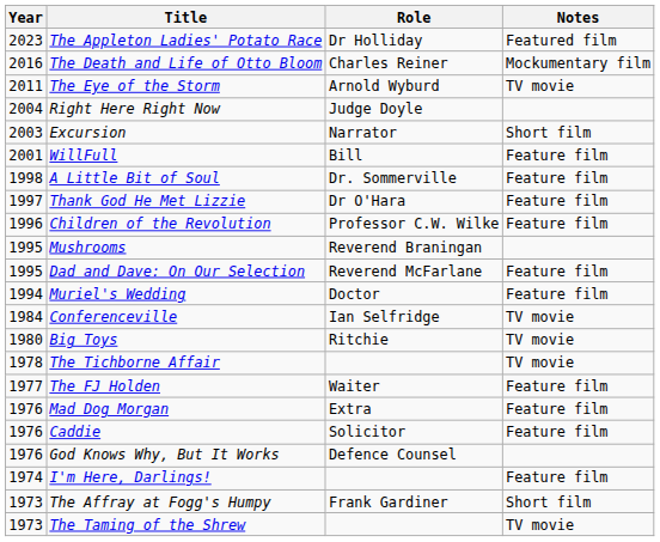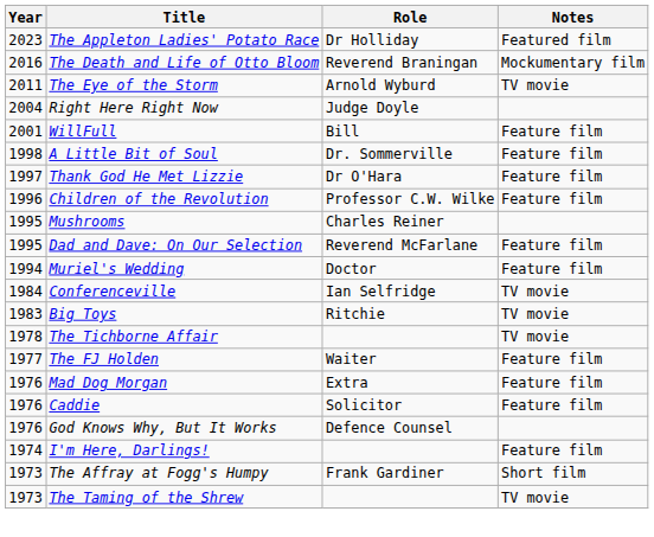 <table class="wikitable">
 <tr>
 <th>Year</th>
 <th>Title</th>
 <th>Role</th>
 <th>Notes</th>
 </tr>
 <tr>
 <td>2023</td>
 <td><em><a href='#'>The Appleton Ladies' Potato Race</a></em></td>
 <td>Dr Holliday</td>
 <td>Featured film</td>
 </tr>
 <tr>
 <td>2016</td>
 <td><em><a href='#'>The Death and Life of Otto Bloom</a></em></td>
-<td>Charles Reiner</td>
+<td>Reverend Braningan</td>
 <td>Mockumentary film</td>
 </tr>
 <tr>
 <td>2011</td>
 <td><em><a href='#'>The Eye of the Storm</a></em></td>
 <td>Arnold Wyburd</td>
 <td>TV movie</td>
 </tr>
 <tr>
 <td>2004</td>
 <td><em>Right Here Right Now</em></td>
 <td>Judge Doyle</td>
 <td></td>
-</tr>
-<tr>
-<td>2003</td>
-<td><em>Excursion</em></td>
-<td>Narrator</td>
-<td>Short film</td>
 </tr>
 <tr>
 <td>2001</td>
 <td><em><a href='#'>WillFull</a></em></td>
 <td>Bill</td>
 <td>Feature film</td>
 </tr>
 <tr>
 <td>1998</td>
 <td><em><a href='#'>A Little Bit of Soul</a></em></td>
 <td>Dr. Sommerville</td>
 <td>Feature film</td>
 </tr>
 <tr>
 <td>1997</td>
 <td><em><a href='#'>Thank God He Met Lizzie</a></em></td>
 <td>Dr O'Hara</td>
 <td>Feature film</td>
 </tr>
 <tr>
 <td>1996</td>
 <td><em><a href='#'>Children of the Revolution</a></em></td>
 <td>Professor C.W. Wilke</td>
 <td>Feature film</td>
 </tr>
 <tr>
 <td>1995</td>
 <td><em><a href='#'>Mushrooms</a></em></td>
-<td>Reverend Braningan</td>
+<td>Charles Reiner</td>
 <td></td>
 </tr>
 <tr>
 <td>1995</td>
 <td><em><a href='#'>Dad and Dave: On Our Selection</a></em></td>
 <td>Reverend McFarlane</td>
 <td>Feature film</td>
 </tr>
 <tr>
 <td>1994</td>
 <td><em><a href='#'>Muriel's Wedding</a></em></td>
 <td>Doctor</td>
 <td>Feature film</td>
 </tr>
 <tr>
 <td>1984</td>
 <td><em><a href='#'>Conferenceville</a></em></td>
 <td>Ian Selfridge</td>
 <td>TV movie</td>
 </tr>
 <tr>
-<td>1980</td>
+<td>1983</td>
 <td><em><a href='#'>Big Toys</a></em></td>
 <td>Ritchie</td>
 <td>TV movie</td>
 </tr>
 <tr>
 <td>1978</td>
 <td><em><a href='#'>The Tichborne Affair</a></em></td>
 <td></td>
 <td>TV movie</td>
 </tr>
 <tr>
 <td>1977</td>
 <td><em><a href='#'>The FJ Holden</a></em></td>
 <td>Waiter</td>
 <td>Feature film</td>
 </tr>
 <tr>
 <td>1976</td>
 <td><em><a href='#'>Mad Dog Morgan</a></em></td>
 <td>Extra</td>
 <td>Feature film</td>
 </tr>
 <tr>
 <td>1976</td>
 <td><em><a href='#'>Caddie</a></em></td>
 <td>Solicitor</td>
 <td>Feature film</td>
 </tr>
 <tr>
 <td>1976</td>
 <td><em>God Knows Why, But It Works</em></td>
 <td>Defence Counsel</td>
 <td></td>
 </tr>
 <tr>
 <td>1974</td>
 <td><em><a href='#'>I'm Here, Darlings!</a></em></td>
 <td></td>
 <td>Feature film</td>
 </tr>
 <tr>
 <td>1973</td>
 <td><em>The Affray at Fogg's Humpy</em></td>
 <td>Frank Gardiner</td>
 <td>Short film</td>
 </tr>
 <tr>
 <td>1973</td>
 <td><em><a href='#'>The Taming of the Shrew</a></em></td>
 <td></td>
 <td>TV movie</td>
 </tr>
 </table>
